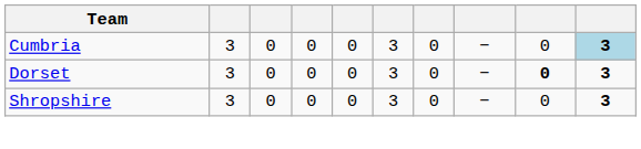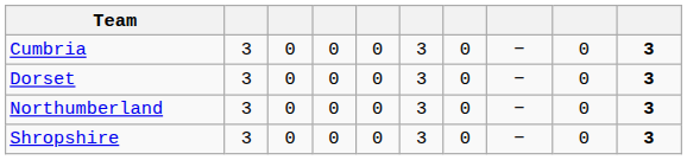 <table class="wikitable" style="text-align:center">
 <tr>
 <th width="150">Team</th>
 <th width="25"></th>
 <th width="25"></th>
 <th width="25"></th>
 <th width="25"></th>
 <th width="25"></th>
 <th width="25"></th>
 <th width="40"></th>
 <th width="40"></th>
 <th width="40"></th>
 </tr>
 <tr>
 <td style="text-align:left"><a href='#'>Cumbria</a></td>
 <td>3</td>
 <td>0</td>
 <td>0</td>
 <td>0</td>
 <td>3</td>
 <td>0</td>
 <td>−</td>
 <td>0</td>
-<td style="background: lightblue;"><strong>3</strong></td>
+<td><strong>3</strong></td>
 </tr>
 <tr>
 <td style="text-align:left"><a href='#'>Dorset</a></td>
 <td>3</td>
 <td>0</td>
 <td>0</td>
 <td>0</td>
 <td>3</td>
 <td>0</td>
 <td>−</td>
-<td><strong>0</strong></td>
+<td>0</td>
+<td><strong>3</strong></td>
+</tr>
+<tr>
+<td style="text-align:left"><a href='#'>Northumberland</a></td>
+<td>3</td>
+<td>0</td>
+<td>0</td>
+<td>0</td>
+<td>3</td>
+<td>0</td>
+<td>−</td>
+<td>0</td>
 <td><strong>3</strong></td>
 </tr>
 <tr>
 <td style="text-align:left"><a href='#'>Shropshire</a></td>
 <td>3</td>
 <td>0</td>
 <td>0</td>
 <td>0</td>
 <td>3</td>
 <td>0</td>
 <td>−</td>
 <td>0</td>
 <td><strong>3</strong></td>
 </tr>
 </table>
